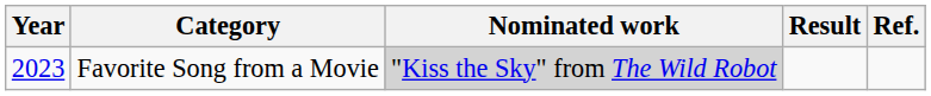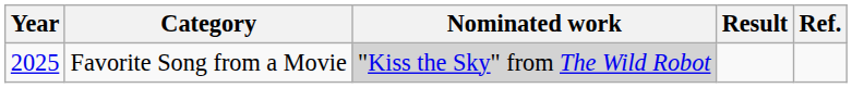 <table class="wikitable">
 <tr>
 <th>Year</th>
 <th>Category</th>
 <th>Nominated work</th>
 <th>Result</th>
 <th>Ref.</th>
 </tr>
 <tr>
-<td><a href='#'>2023</a></td>
+<td><a href='#'>2025</a></td>
 <td>Favorite Song from a Movie</td>
 <td style="background: lightgrey;">"<a href='#'>Kiss the Sky</a>" from <em><a href='#'>The Wild Robot</a></em></td>
 <td></td>
 <td></td>
 </tr>
 </table>
